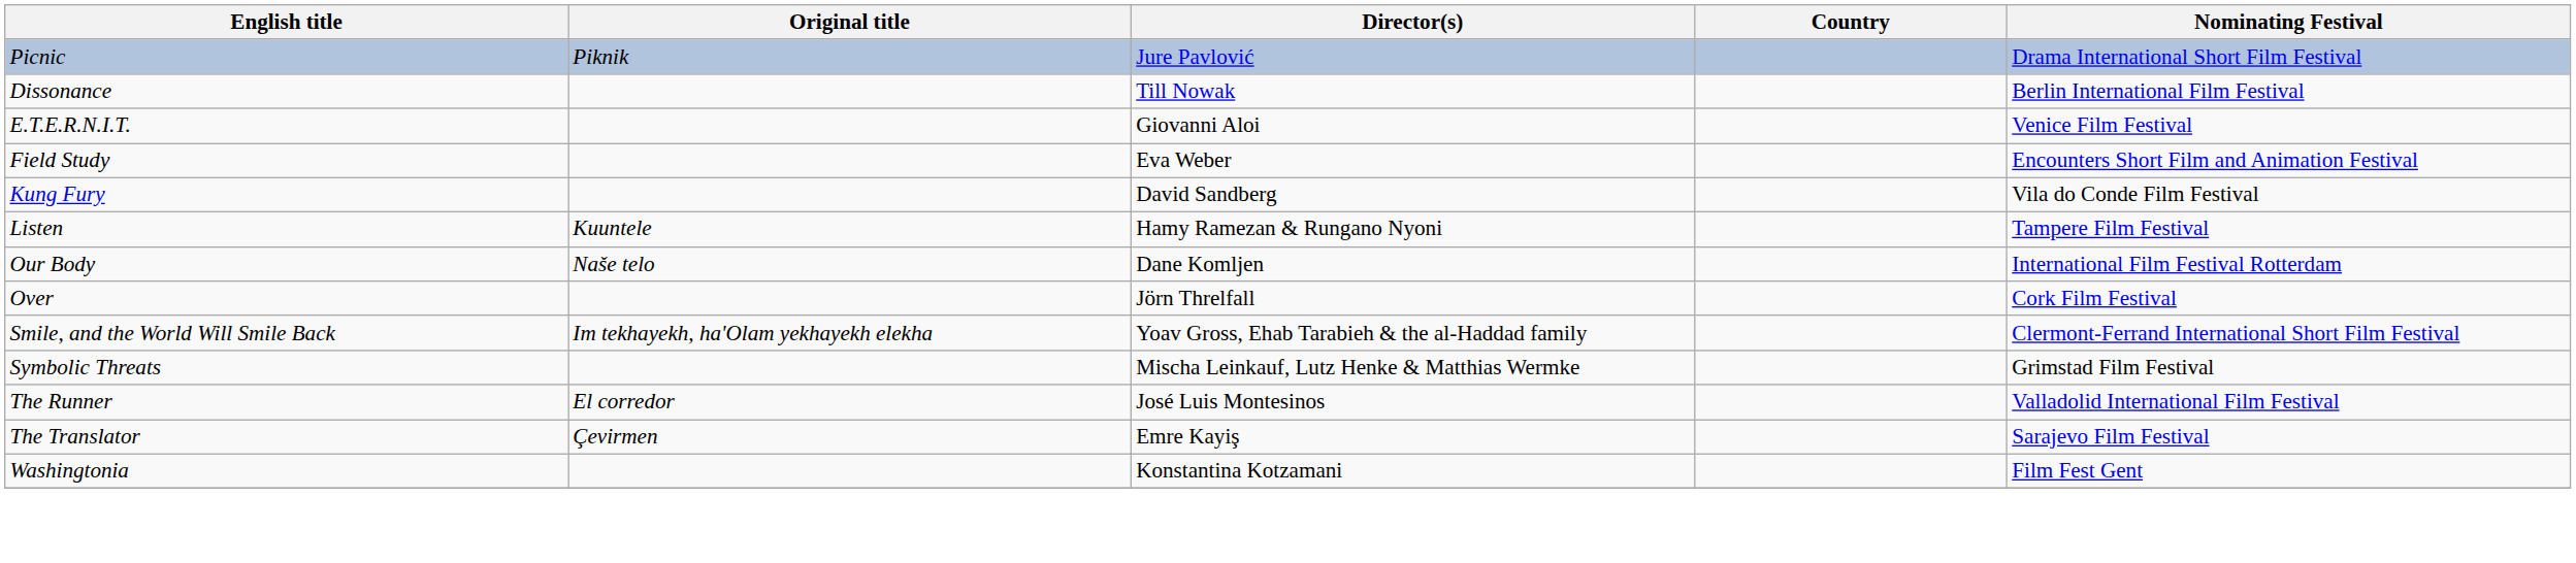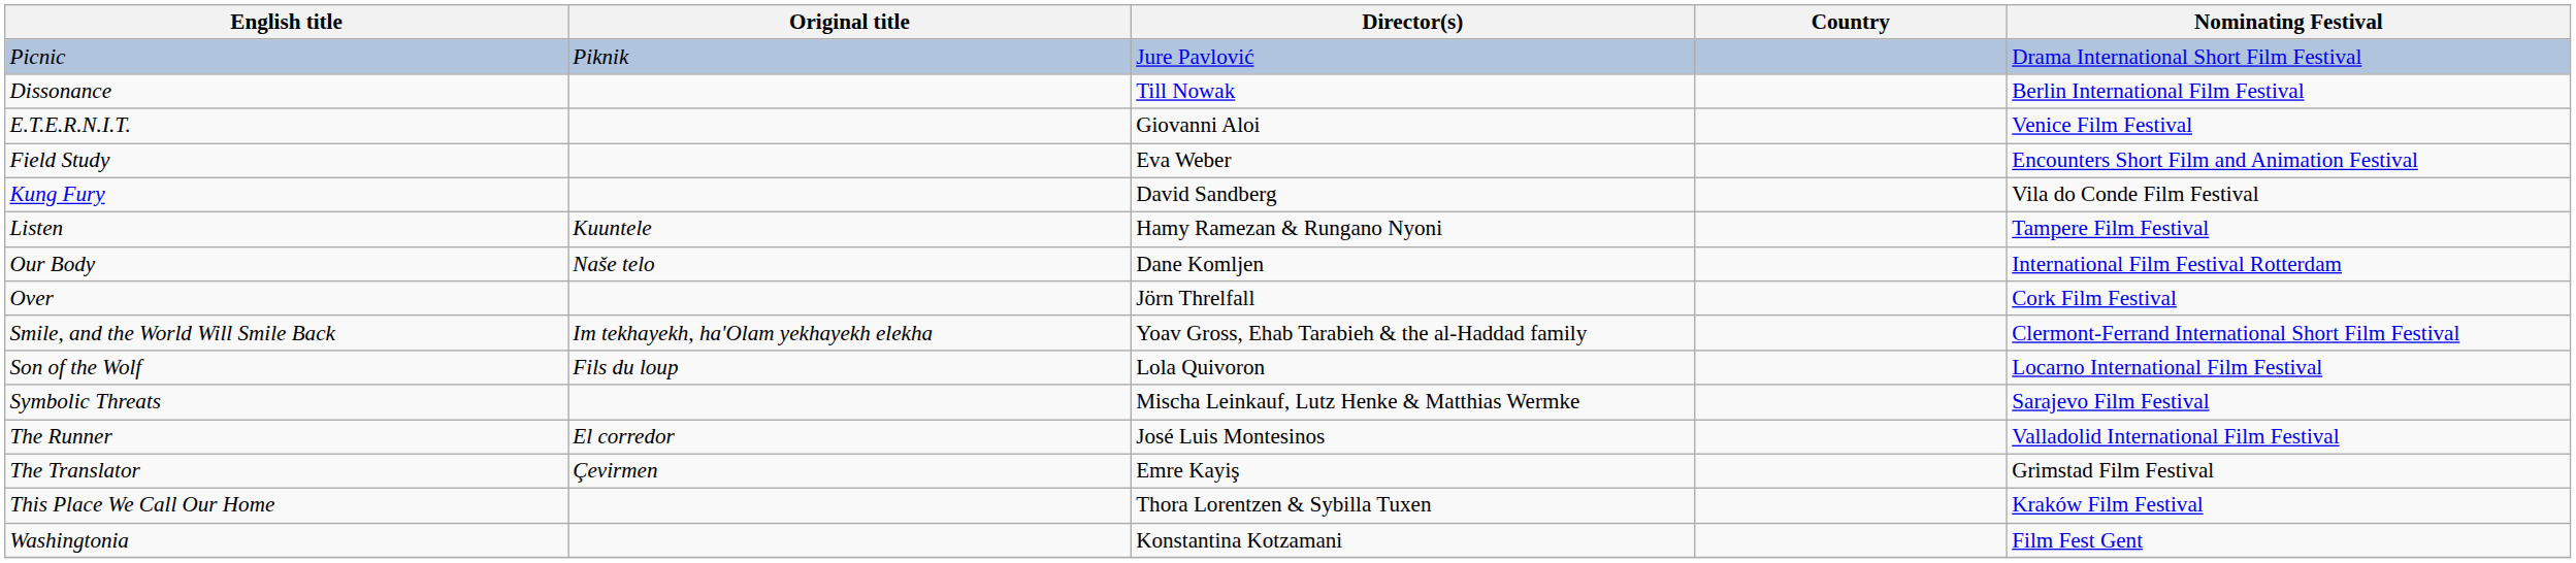 <table class="wikitable" width="95%" align="centre">
 <tr>
 <th width="18%">English title</th>
 <th width="18%">Original title</th>
 <th width="18%">Director(s)</th>
 <th width="10%">Country</th>
 <th width="18%">Nominating Festival</th>
 </tr>
 <tr style="background:#B0C4DE;">
 <td><em>Picnic</em></td>
 <td><em>Piknik</em></td>
 <td><a href='#'>Jure Pavlović</a></td>
 <td></td>
 <td><a href='#'>Drama International Short Film Festival</a></td>
 </tr>
 <tr>
 <td><em>Dissonance</em></td>
 <td></td>
 <td><a href='#'>Till Nowak</a></td>
 <td></td>
 <td><a href='#'>Berlin International Film Festival</a></td>
 </tr>
 <tr>
 <td><em>E.T.E.R.N.I.T.</em></td>
 <td></td>
 <td>Giovanni Aloi</td>
 <td></td>
 <td><a href='#'>Venice Film Festival</a></td>
 </tr>
 <tr>
 <td><em>Field Study</em></td>
 <td></td>
 <td>Eva Weber</td>
 <td></td>
 <td><a href='#'>Encounters Short Film and Animation Festival</a></td>
 </tr>
 <tr>
 <td><em><a href='#'>Kung Fury</a></em></td>
 <td></td>
 <td>David Sandberg</td>
 <td></td>
 <td>Vila do Conde Film Festival</td>
 </tr>
 <tr>
 <td><em>Listen</em></td>
 <td><em>Kuuntele</em></td>
 <td>Hamy Ramezan & Rungano Nyoni</td>
 <td></td>
 <td><a href='#'>Tampere Film Festival</a></td>
 </tr>
 <tr>
 <td><em>Our Body</em></td>
 <td><em>Naše telo</em></td>
 <td>Dane Komljen</td>
 <td></td>
 <td><a href='#'>International Film Festival Rotterdam</a></td>
 </tr>
 <tr>
 <td><em>Over</em></td>
 <td></td>
 <td>Jörn Threlfall</td>
 <td></td>
 <td><a href='#'>Cork Film Festival</a></td>
 </tr>
 <tr>
 <td><em>Smile, and the World Will Smile Back</em></td>
 <td><em>Im tekhayekh, ha'Olam yekhayekh elekha</em></td>
 <td>Yoav Gross, Ehab Tarabieh & the al-Haddad family</td>
 <td> </td>
 <td><a href='#'>Clermont-Ferrand International Short Film Festival</a></td>
 </tr>
 <tr>
+<td><em>Son of the Wolf</em></td>
+<td><em>Fils du loup</em></td>
+<td>Lola Quivoron</td>
+<td></td>
+<td><a href='#'>Locarno International Film Festival</a></td>
+</tr>
+<tr>
 <td><em>Symbolic Threats</em></td>
 <td></td>
 <td>Mischa Leinkauf, Lutz Henke & Matthias Wermke</td>
 <td></td>
-<td>Grimstad Film Festival</td>
+<td><a href='#'>Sarajevo Film Festival</a></td>
 </tr>
 <tr>
 <td><em>The Runner</em></td>
 <td><em>El corredor</em></td>
 <td>José Luis Montesinos</td>
 <td></td>
 <td><a href='#'>Valladolid International Film Festival</a></td>
 </tr>
 <tr>
 <td><em>The Translator</em></td>
 <td><em>Çevirmen</em></td>
 <td>Emre Kayiş</td>
 <td> </td>
-<td><a href='#'>Sarajevo Film Festival</a></td>
+<td>Grimstad Film Festival</td>
+</tr>
+<tr>
+<td><em>This Place We Call Our Home</em></td>
+<td></td>
+<td>Thora Lorentzen & Sybilla Tuxen</td>
+<td></td>
+<td><a href='#'>Kraków Film Festival</a></td>
 </tr>
 <tr>
 <td><em>Washingtonia</em></td>
 <td></td>
 <td>Konstantina Kotzamani</td>
 <td></td>
 <td><a href='#'>Film Fest Gent</a></td>
 </tr>
 <tr>
 </tr>
 </table>
